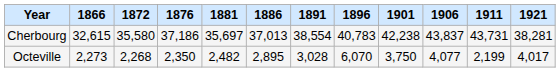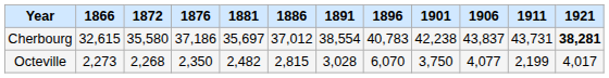 <table class="wikitable" style="font-size:90%;width:75%;border:0px;text-align:center;line-height:120%;margin: 0.5em auto;">
 <tr>
 <th style="background: #D1E8FF; width:12% ;">Year</th>
 <th style="background: #D1E8FF; width:8% ;">1866</th>
 <th style="background: #D1E8FF; width:8% ;">1872</th>
 <th style="background: #D1E8FF; width:8% ;">1876</th>
 <th style="background: #D1E8FF; width:8% ;">1881</th>
 <th style="background: #D1E8FF; width:8% ;">1886</th>
 <th style="background: #D1E8FF; width:8% ;">1891</th>
 <th style="background: #D1E8FF; width:8% ;">1896</th>
 <th style="background: #D1E8FF; width:8% ;">1901</th>
 <th style="background: #D1E8FF; width:8% ;">1906</th>
 <th style="background: #D1E8FF; width:8% ;">1911</th>
 <th style="background: #D1E8FF; width:8% ;">1921</th>
 </tr>
 <tr>
 <td style="background: #F5F5F5;">Cherbourg</td>
 <td style="background: #F5F5F5;">32,615</td>
 <td style="background: #F5F5F5;">35,580</td>
 <td style="background: #F5F5F5;">37,186</td>
 <td style="background: #F5F5F5;">35,697</td>
-<td style="background: #F5F5F5;">37,013</td>
+<td style="background: #F5F5F5;">37,012</td>
 <td style="background: #F5F5F5;">38,554</td>
 <td style="background: #F5F5F5;">40,783</td>
 <td style="background: #F5F5F5;">42,238</td>
 <td style="background: #F5F5F5;">43,837</td>
 <td style="background: #F5F5F5;">43,731</td>
-<td style="background: #F5F5F5;">38,281</td>
+<td style="background: #F5F5F5;"><strong>38,281</strong></td>
 </tr>
 <tr>
 <td style="background: #F5F5F5;">Octeville</td>
 <td style="background: #F5F5F5;">2,273</td>
 <td style="background: #F5F5F5;">2,268</td>
 <td style="background: #F5F5F5;">2,350</td>
 <td style="background: #F5F5F5;">2,482</td>
-<td style="background: #F5F5F5;">2,895</td>
+<td style="background: #F5F5F5;">2,815</td>
 <td style="background: #F5F5F5;">3,028</td>
 <td style="background: #F5F5F5;">6,070</td>
 <td style="background: #F5F5F5;">3,750</td>
 <td style="background: #F5F5F5;">4,077</td>
 <td style="background: #F5F5F5;">2,199</td>
 <td style="background: #F5F5F5;">4,017</td>
 </tr>
 </table>
